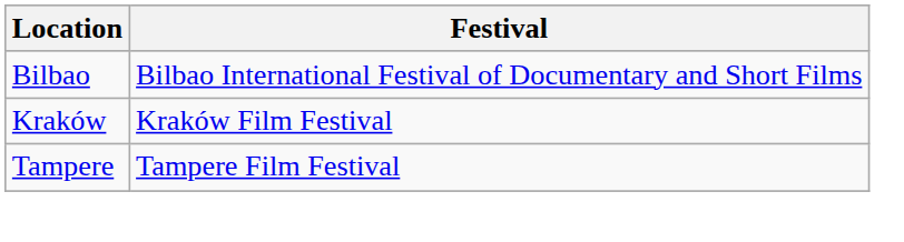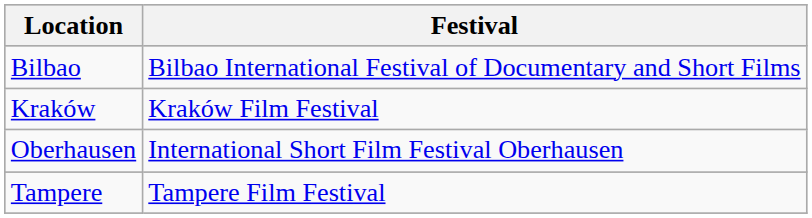 <table class="wikitable sortable">
 <tr>
 <th scope="col">Location</th>
 <th scope="col">Festival</th>
 </tr>
 <tr>
 <td> <a href='#'>Bilbao</a></td>
 <td><a href='#'>Bilbao International Festival of Documentary and Short Films</a></td>
 </tr>
 <tr>
 <td> <a href='#'>Kraków</a></td>
 <td><a href='#'>Kraków Film Festival</a></td>
 </tr>
 <tr>
+<td> <a href='#'>Oberhausen</a></td>
+<td><a href='#'>International Short Film Festival Oberhausen</a></td>
+</tr>
+<tr>
 <td> <a href='#'>Tampere</a></td>
 <td><a href='#'>Tampere Film Festival</a></td>
 </tr>
 </table>
